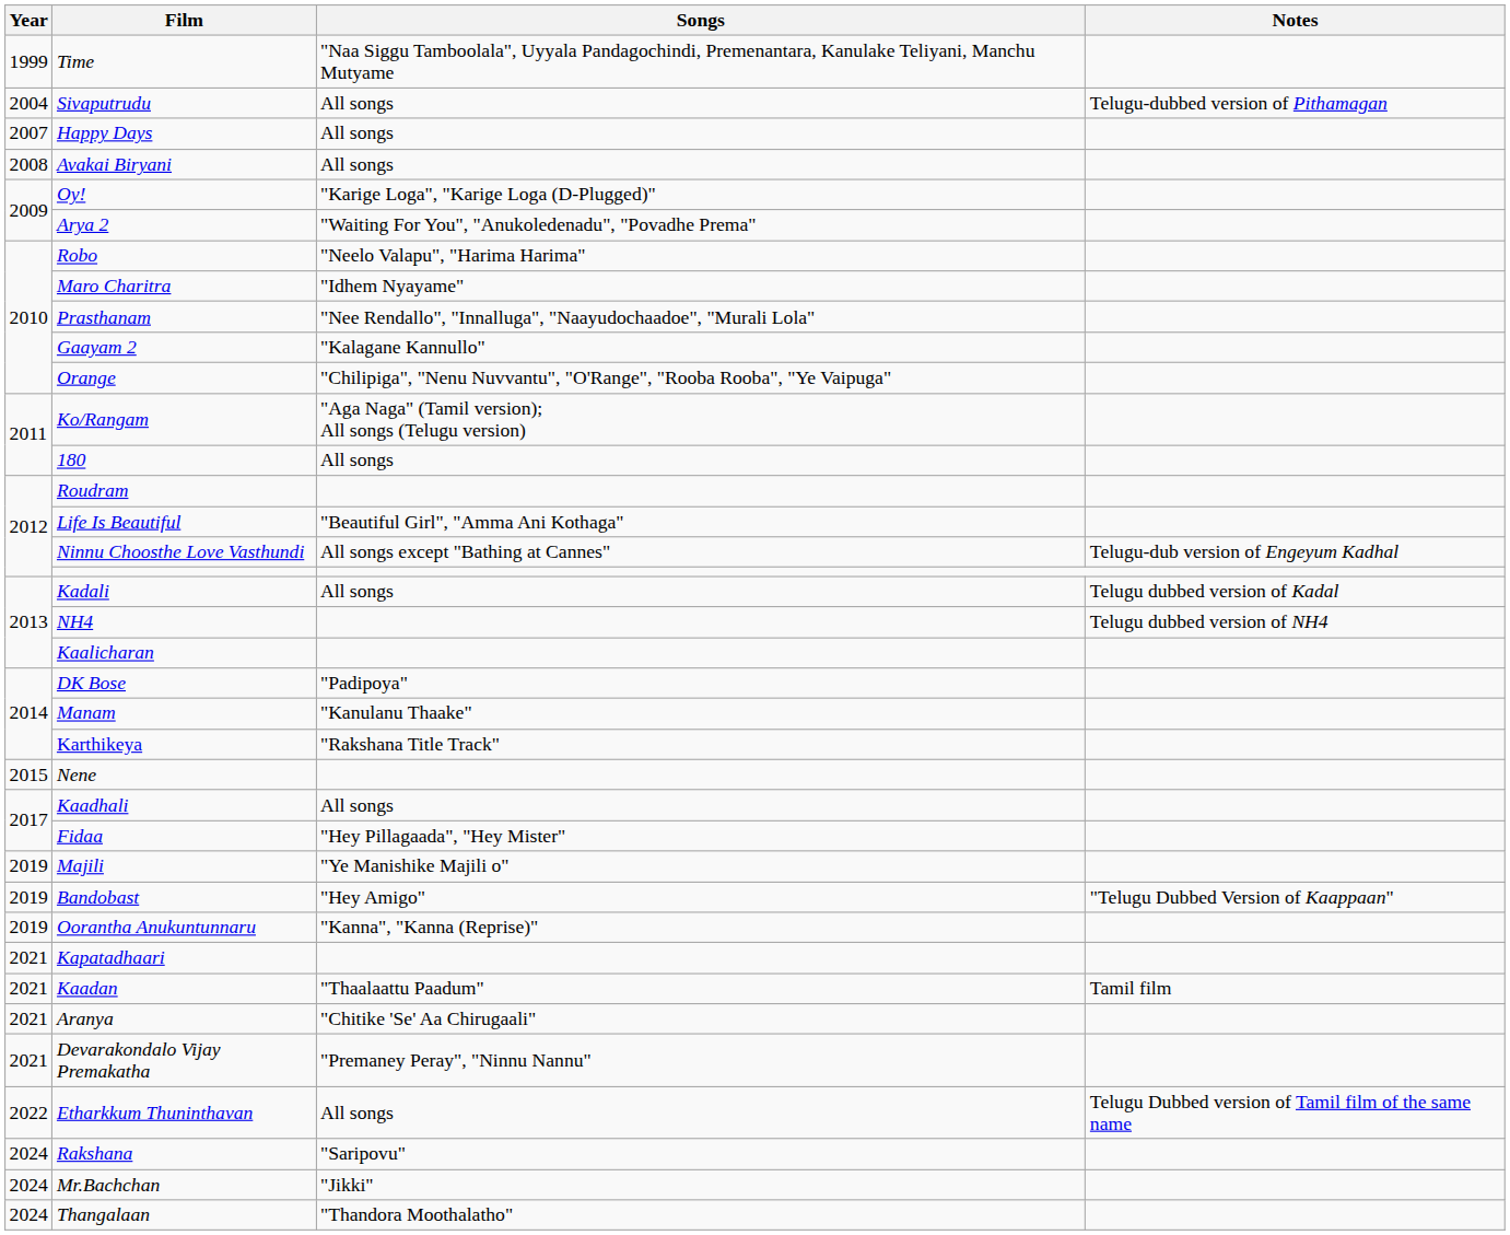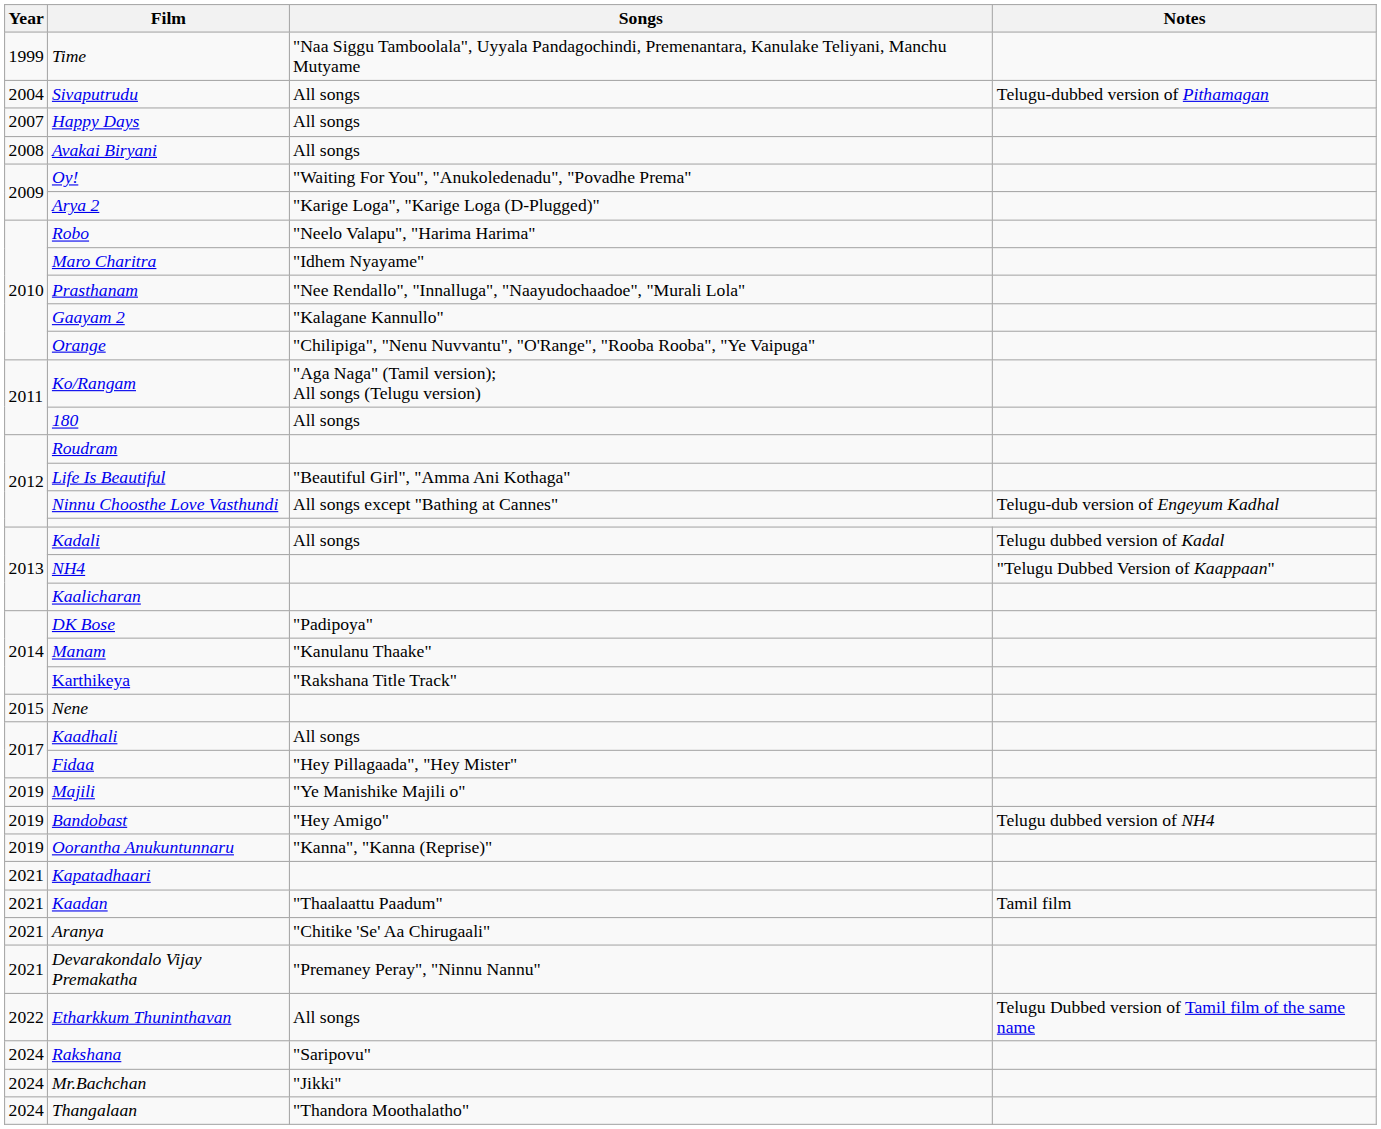 <table class="wikitable">
 <tr>
 <th>Year</th>
 <th>Film</th>
 <th>Songs</th>
 <th>Notes</th>
 </tr>
 <tr>
 <td>1999</td>
 <td><em>Time</em></td>
 <td>"Naa Siggu Tamboolala", Uyyala Pandagochindi, Premenantara, Kanulake Teliyani, Manchu Mutyame</td>
 <td></td>
 </tr>
 <tr>
 <td>2004</td>
 <td><a href='#'><em>Sivaputrudu</em></a></td>
 <td>All songs</td>
 <td>Telugu-dubbed version of <em><a href='#'>Pithamagan</a></em></td>
 </tr>
 <tr>
 <td>2007</td>
 <td><a href='#'><em>Happy Days</em></a></td>
 <td>All songs</td>
 <td></td>
 </tr>
 <tr>
 <td>2008</td>
 <td><em><a href='#'>Avakai Biryani</a></em></td>
 <td>All songs</td>
 <td></td>
 </tr>
 <tr>
 <td rowspan="2">2009</td>
 <td><em><a href='#'>Oy!</a></em></td>
-<td>"Karige Loga", "Karige Loga (D-Plugged)"</td>
+<td>"Waiting For You", "Anukoledenadu", "Povadhe Prema"</td>
 <td></td>
 </tr>
 <tr>
 <td><em><a href='#'>Arya 2</a></em></td>
-<td>"Waiting For You", "Anukoledenadu", "Povadhe Prema"</td>
+<td>"Karige Loga", "Karige Loga (D-Plugged)"</td>
 <td></td>
 </tr>
 <tr>
 <td rowspan="5">2010</td>
 <td><em><a href='#'>Robo</a></em></td>
 <td>"Neelo Valapu", "Harima Harima"</td>
 <td></td>
 </tr>
 <tr>
 <td><a href='#'><em>Maro Charitra</em></a></td>
 <td>"Idhem Nyayame"</td>
 <td></td>
 </tr>
 <tr>
 <td><em><a href='#'>Prasthanam</a></em></td>
 <td>"Nee Rendallo", "Innalluga", "Naayudochaadoe", "Murali Lola"</td>
 <td></td>
 </tr>
 <tr>
 <td><em><a href='#'>Gaayam 2</a></em></td>
 <td>"Kalagane Kannullo"</td>
 <td></td>
 </tr>
 <tr>
 <td><a href='#'><em>Orange</em></a></td>
 <td>"Chilipiga", "Nenu Nuvvantu", "O'Range", "Rooba Rooba", "Ye Vaipuga"</td>
 <td></td>
 </tr>
 <tr>
 <td rowspan="2">2011</td>
 <td><a href='#'><em>Ko/Rangam</em></a></td>
 <td>"Aga Naga" (Tamil version);<br>All songs (Telugu version)</td>
 <td></td>
 </tr>
 <tr>
 <td><a href='#'><em>180</em></a></td>
 <td>All songs</td>
 <td></td>
 </tr>
 <tr>
 <td rowspan="4">2012</td>
 <td><em><a href='#'>Roudram</a></em></td>
 <td></td>
 <td></td>
 </tr>
 <tr>
 <td><em><a href='#'>Life Is Beautiful</a></em></td>
 <td>"Beautiful Girl", "Amma Ani Kothaga"</td>
 <td></td>
 </tr>
 <tr>
 <td><em><a href='#'>Ninnu Choosthe Love Vasthundi</a></em></td>
 <td>All songs except "Bathing at Cannes"</td>
 <td>Telugu-dub version of <em>Engeyum Kadhal</em></td>
 </tr>
 <tr>
 <td></td>
 </tr>
 <tr>
 <td rowspan="3">2013</td>
 <td><a href='#'><em>Kadali</em></a></td>
 <td>All songs</td>
 <td>Telugu dubbed version of <em>Kadal</em></td>
 </tr>
 <tr>
 <td><a href='#'><em>NH4</em></a></td>
 <td></td>
-<td>Telugu dubbed version of <em>NH4</em></td>
+<td>"Telugu Dubbed Version of <em>Kaappaan</em>"</td>
 </tr>
 <tr>
 <td><em><a href='#'>Kaalicharan</a></em></td>
 <td></td>
 <td></td>
 </tr>
 <tr>
 <td rowspan="3">2014</td>
 <td><em><a href='#'>DK Bose</a></em></td>
 <td>"Padipoya"</td>
 <td></td>
 </tr>
 <tr>
 <td><a href='#'><em>Manam</em></a></td>
 <td>"Kanulanu Thaake"</td>
 <td></td>
 </tr>
 <tr>
 <td><a href='#'>Karthikeya</a></td>
 <td>"Rakshana Title Track"</td>
 <td></td>
 </tr>
 <tr>
 <td>2015</td>
 <td><em>Nene</em></td>
 <td></td>
 <td></td>
 </tr>
 <tr>
 <td rowspan="2">2017</td>
 <td><em><a href='#'>Kaadhali</a></em></td>
 <td>All songs</td>
 <td></td>
 </tr>
 <tr>
 <td><em><a href='#'>Fidaa</a></em></td>
 <td>"Hey Pillagaada", "Hey Mister"</td>
 <td></td>
 </tr>
 <tr>
 <td>2019</td>
 <td><em><a href='#'>Majili</a></em></td>
 <td>"Ye Manishike Majili o"</td>
 <td></td>
 </tr>
 <tr>
 <td>2019</td>
 <td><em><a href='#'>Bandobast</a></em></td>
 <td>"Hey Amigo"</td>
-<td>"Telugu Dubbed Version of <em>Kaappaan</em>"</td>
+<td>Telugu dubbed version of <em>NH4</em></td>
 </tr>
 <tr>
 <td>2019</td>
 <td><em><a href='#'>Oorantha Anukuntunnaru</a></em></td>
 <td>"Kanna", "Kanna (Reprise)"</td>
 <td></td>
 </tr>
 <tr>
 <td>2021</td>
 <td><em><a href='#'>Kapatadhaari</a></em></td>
 <td></td>
 <td></td>
 </tr>
 <tr>
 <td>2021</td>
 <td><em><a href='#'>Kaadan</a></em></td>
 <td>"Thaalaattu Paadum"</td>
 <td>Tamil film</td>
 </tr>
 <tr>
 <td>2021</td>
 <td><em>Aranya</em></td>
 <td>"Chitike 'Se' Aa Chirugaali"</td>
 <td></td>
 </tr>
 <tr>
 <td>2021</td>
 <td><em>Devarakondalo Vijay Premakatha</em></td>
 <td>"Premaney Peray", "Ninnu Nannu"</td>
 <td></td>
 </tr>
 <tr>
 <td>2022</td>
 <td><em><a href='#'>Etharkkum Thuninthavan</a></em></td>
 <td>All songs</td>
 <td>Telugu Dubbed version of <a href='#'>Tamil film of the same name</a></td>
 </tr>
 <tr>
 <td>2024</td>
 <td><a href='#'><em>Rakshana</em></a></td>
 <td>"Saripovu"</td>
 <td></td>
 </tr>
 <tr>
 <td>2024</td>
 <td><em>Mr.Bachchan</em></td>
 <td>"Jikki"</td>
 <td></td>
 </tr>
 <tr>
 <td>2024</td>
 <td><em>Thangalaan</em></td>
 <td>"Thandora Moothalatho"</td>
 <td></td>
 </tr>
 </table>
